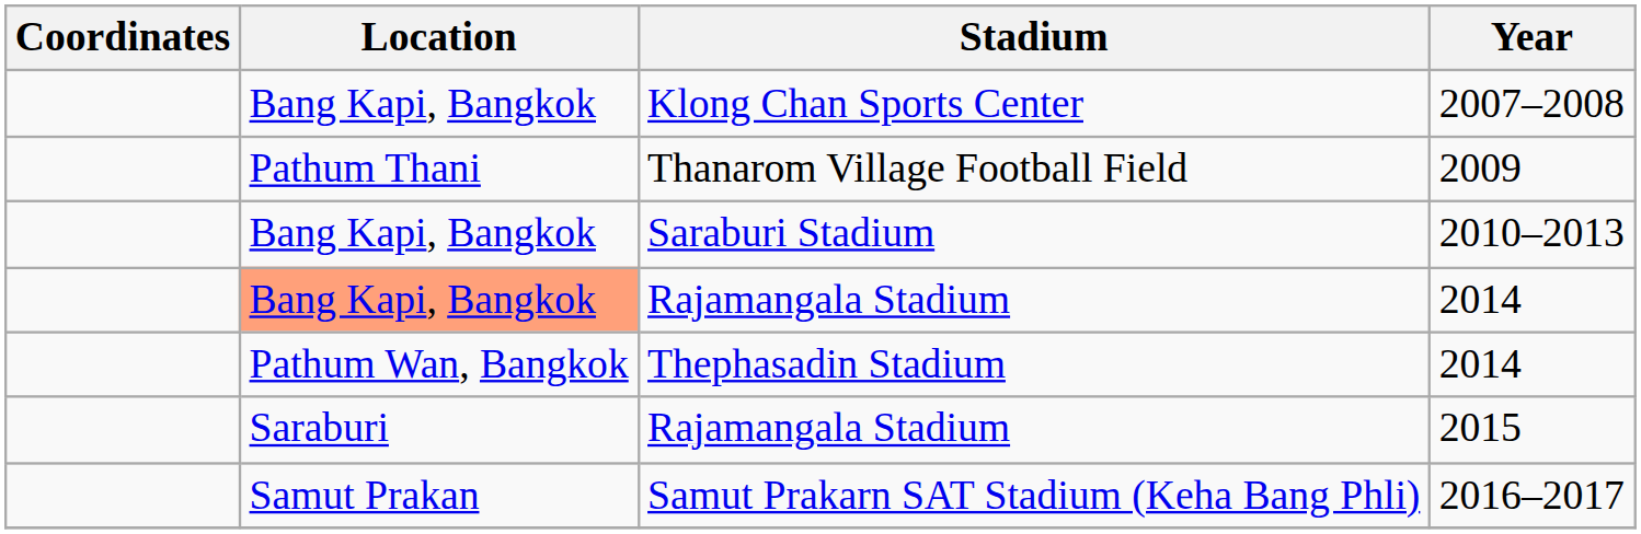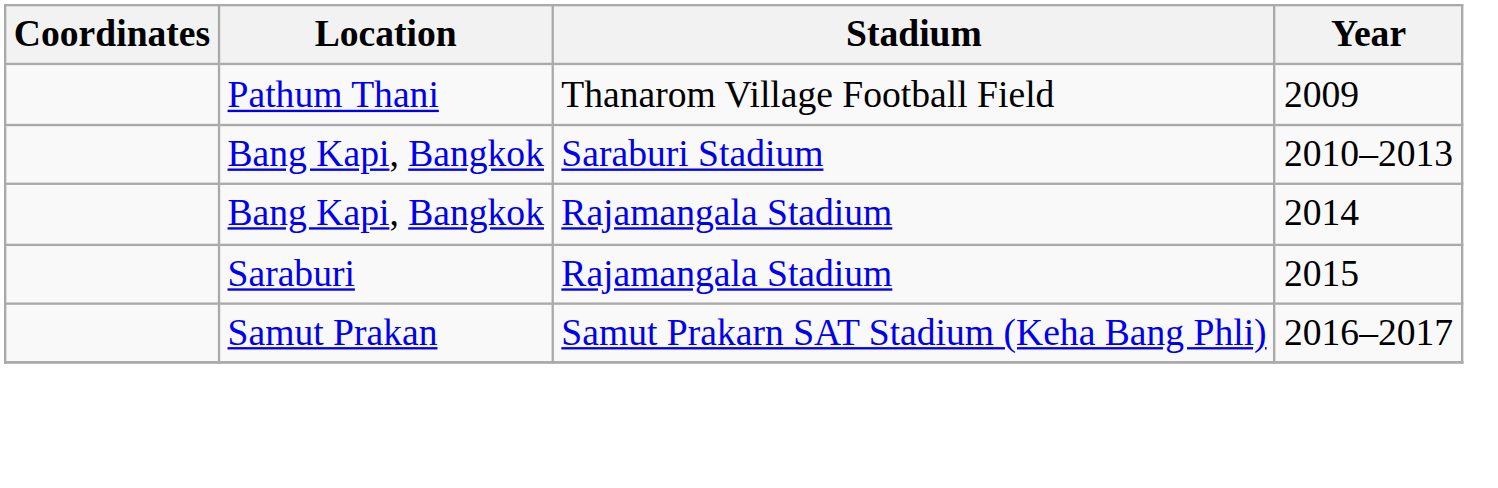 <table class="wikitable sortable">
 <tr>
 <th>Coordinates</th>
 <th>Location</th>
 <th>Stadium</th>
 <th>Year</th>
-</tr>
-<tr>
-<td></td>
-<td><a href='#'>Bang Kapi</a>, <a href='#'>Bangkok</a></td>
-<td><a href='#'>Klong Chan Sports Center</a></td>
-<td>2007–2008</td>
 </tr>
 <tr>
 <td></td>
 <td><a href='#'>Pathum Thani</a></td>
 <td>Thanarom Village Football Field</td>
 <td>2009</td>
 </tr>
 <tr>
 <td></td>
 <td><a href='#'>Bang Kapi</a>, <a href='#'>Bangkok</a></td>
 <td><a href='#'>Saraburi Stadium</a></td>
 <td>2010–2013</td>
 </tr>
 <tr>
 <td></td>
-<td style="background: lightsalmon;"><a href='#'>Bang Kapi</a>, <a href='#'>Bangkok</a></td>
+<td><a href='#'>Bang Kapi</a>, <a href='#'>Bangkok</a></td>
 <td><a href='#'>Rajamangala Stadium</a></td>
-<td>2014</td>
-</tr>
-<tr>
-<td></td>
-<td><a href='#'>Pathum Wan</a>, <a href='#'>Bangkok</a></td>
-<td><a href='#'>Thephasadin Stadium</a></td>
 <td>2014</td>
 </tr>
 <tr>
 <td></td>
 <td><a href='#'>Saraburi</a></td>
 <td><a href='#'>Rajamangala Stadium</a></td>
 <td>2015</td>
 </tr>
 <tr>
 <td></td>
 <td><a href='#'>Samut Prakan</a></td>
 <td><a href='#'>Samut Prakarn SAT Stadium (Keha Bang Phli)</a></td>
 <td>2016–2017</td>
 </tr>
 <tr>
 </tr>
 </table>
